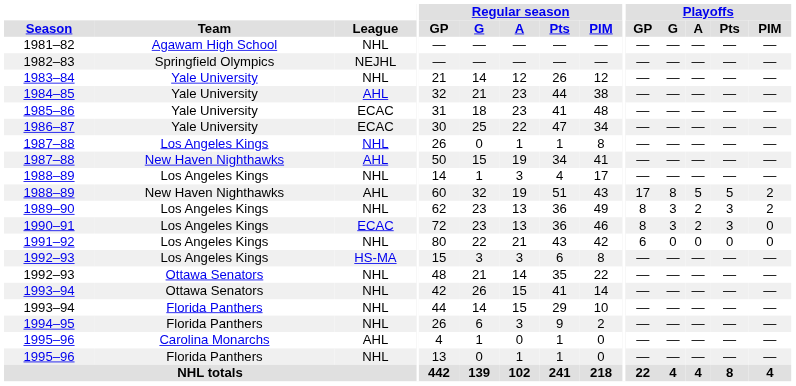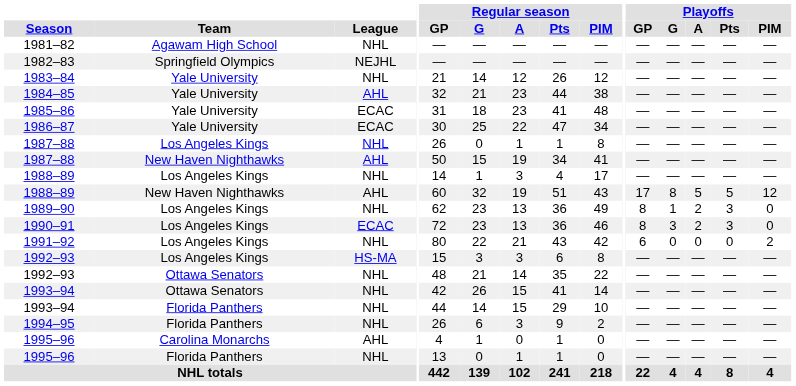 <table border="0" cellpadding="1" cellspacing="0" style="text-align:center; width:60em">
 <tr bgcolor="#e0e0e0">
 <th colspan="3" bgcolor="#ffffff"></th>
 <th rowspan="100" bgcolor="#ffffff"></th>
 <th colspan="5"><a href='#'>Regular season</a></th>
 <th rowspan="100" bgcolor="#ffffff"></th>
 <th colspan="5"><a href='#'>Playoffs</a></th>
 </tr>
 <tr bgcolor="#e0e0e0">
 <th><a href='#'>Season</a></th>
 <th>Team</th>
 <th>League</th>
 <th>GP</th>
 <th><a href='#'>G</a></th>
 <th><a href='#'>A</a></th>
 <th><a href='#'>Pts</a></th>
 <th><a href='#'>PIM</a></th>
 <th>GP</th>
 <th>G</th>
 <th>A</th>
 <th>Pts</th>
 <th>PIM</th>
 </tr>
 <tr>
 <td>1981–82</td>
 <td><a href='#'>Agawam High School</a></td>
 <td>NHL</td>
 <td>—</td>
 <td>—</td>
 <td>—</td>
 <td>—</td>
 <td>—</td>
 <td>—</td>
 <td>—</td>
 <td>—</td>
 <td>—</td>
 <td>—</td>
 </tr>
 <tr bgcolor="#f0f0f0">
 <td>1982–83</td>
 <td>Springfield Olympics</td>
 <td>NEJHL</td>
 <td>—</td>
 <td>—</td>
 <td>—</td>
 <td>—</td>
 <td>—</td>
 <td>—</td>
 <td>—</td>
 <td>—</td>
 <td>—</td>
 <td>—</td>
 </tr>
 <tr>
 <td><a href='#'>1983–84</a></td>
 <td><a href='#'>Yale University</a></td>
 <td>NHL</td>
 <td>21</td>
 <td>14</td>
 <td>12</td>
 <td>26</td>
 <td>12</td>
 <td>—</td>
 <td>—</td>
 <td>—</td>
 <td>—</td>
 <td>—</td>
 </tr>
 <tr bgcolor="#f0f0f0">
 <td><a href='#'>1984–85</a></td>
 <td>Yale University</td>
 <td><a href='#'>AHL</a></td>
 <td>32</td>
 <td>21</td>
 <td>23</td>
 <td>44</td>
 <td>38</td>
 <td>—</td>
 <td>—</td>
 <td>—</td>
 <td>—</td>
 <td>—</td>
 </tr>
 <tr>
 <td><a href='#'>1985–86</a></td>
 <td>Yale University</td>
 <td>ECAC</td>
 <td>31</td>
 <td>18</td>
 <td>23</td>
 <td>41</td>
 <td>48</td>
 <td>—</td>
 <td>—</td>
 <td>—</td>
 <td>—</td>
 <td>—</td>
 </tr>
 <tr bgcolor="#f0f0f0">
 <td><a href='#'>1986–87</a></td>
 <td>Yale University</td>
 <td>ECAC</td>
 <td>30</td>
 <td>25</td>
 <td>22</td>
 <td>47</td>
 <td>34</td>
 <td>—</td>
 <td>—</td>
 <td>—</td>
 <td>—</td>
 <td>—</td>
 </tr>
 <tr>
 <td><a href='#'>1987–88</a></td>
 <td><a href='#'>Los Angeles Kings</a></td>
 <td><a href='#'>NHL</a></td>
 <td>26</td>
 <td>0</td>
 <td>1</td>
 <td>1</td>
 <td>8</td>
 <td>—</td>
 <td>—</td>
 <td>—</td>
 <td>—</td>
 <td>—</td>
 </tr>
 <tr bgcolor="#f0f0f0">
 <td><a href='#'>1987–88</a></td>
 <td><a href='#'>New Haven Nighthawks</a></td>
 <td><a href='#'>AHL</a></td>
 <td>50</td>
 <td>15</td>
 <td>19</td>
 <td>34</td>
 <td>41</td>
 <td>—</td>
 <td>—</td>
 <td>—</td>
 <td>—</td>
 <td>—</td>
 </tr>
 <tr>
 <td><a href='#'>1988–89</a></td>
 <td>Los Angeles Kings</td>
 <td>NHL</td>
 <td>14</td>
 <td>1</td>
 <td>3</td>
 <td>4</td>
 <td>17</td>
 <td>—</td>
 <td>—</td>
 <td>—</td>
 <td>—</td>
 <td>—</td>
 </tr>
 <tr bgcolor="#f0f0f0">
 <td><a href='#'>1988–89</a></td>
 <td>New Haven Nighthawks</td>
 <td>AHL</td>
 <td>60</td>
 <td>32</td>
 <td>19</td>
 <td>51</td>
 <td>43</td>
 <td>17</td>
 <td>8</td>
 <td>5</td>
 <td>5</td>
-<td>2</td>
+<td>12</td>
 </tr>
 <tr>
 <td><a href='#'>1989–90</a></td>
 <td>Los Angeles Kings</td>
 <td>NHL</td>
 <td>62</td>
 <td>23</td>
 <td>13</td>
 <td>36</td>
 <td>49</td>
 <td>8</td>
-<td>3</td>
+<td>1</td>
 <td>2</td>
 <td>3</td>
-<td>2</td>
+<td>0</td>
 </tr>
 <tr bgcolor="#f0f0f0">
 <td><a href='#'>1990–91</a></td>
 <td>Los Angeles Kings</td>
 <td><a href='#'>ECAC</a></td>
 <td>72</td>
 <td>23</td>
 <td>13</td>
 <td>36</td>
 <td>46</td>
 <td>8</td>
 <td>3</td>
 <td>2</td>
 <td>3</td>
 <td>0</td>
 </tr>
 <tr>
 <td><a href='#'>1991–92</a></td>
 <td>Los Angeles Kings</td>
 <td>NHL</td>
 <td>80</td>
 <td>22</td>
 <td>21</td>
 <td>43</td>
 <td>42</td>
 <td>6</td>
 <td>0</td>
 <td>0</td>
 <td>0</td>
-<td>0</td>
+<td>2</td>
 </tr>
 <tr bgcolor="#f0f0f0">
 <td><a href='#'>1992–93</a></td>
 <td>Los Angeles Kings</td>
 <td><a href='#'>HS-MA</a></td>
 <td>15</td>
 <td>3</td>
 <td>3</td>
 <td>6</td>
 <td>8</td>
 <td>—</td>
 <td>—</td>
 <td>—</td>
 <td>—</td>
 <td>—</td>
 </tr>
 <tr>
 <td>1992–93</td>
 <td><a href='#'>Ottawa Senators</a></td>
 <td>NHL</td>
 <td>48</td>
 <td>21</td>
 <td>14</td>
 <td>35</td>
 <td>22</td>
 <td>—</td>
 <td>—</td>
 <td>—</td>
 <td>—</td>
 <td>—</td>
 </tr>
 <tr bgcolor="#f0f0f0">
 <td><a href='#'>1993–94</a></td>
 <td>Ottawa Senators</td>
 <td>NHL</td>
 <td>42</td>
 <td>26</td>
 <td>15</td>
 <td>41</td>
 <td>14</td>
 <td>—</td>
 <td>—</td>
 <td>—</td>
 <td>—</td>
 <td>—</td>
 </tr>
 <tr>
 <td>1993–94</td>
 <td><a href='#'>Florida Panthers</a></td>
 <td>NHL</td>
 <td>44</td>
 <td>14</td>
 <td>15</td>
 <td>29</td>
 <td>10</td>
 <td>—</td>
 <td>—</td>
 <td>—</td>
 <td>—</td>
 <td>—</td>
 </tr>
 <tr bgcolor="#f0f0f0">
 <td><a href='#'>1994–95</a></td>
 <td>Florida Panthers</td>
 <td>NHL</td>
 <td>26</td>
 <td>6</td>
 <td>3</td>
 <td>9</td>
 <td>2</td>
 <td>—</td>
 <td>—</td>
 <td>—</td>
 <td>—</td>
 <td>—</td>
 </tr>
 <tr>
 <td><a href='#'>1995–96</a></td>
 <td><a href='#'>Carolina Monarchs</a></td>
 <td>AHL</td>
 <td>4</td>
 <td>1</td>
 <td>0</td>
 <td>1</td>
 <td>0</td>
 <td>—</td>
 <td>—</td>
 <td>—</td>
 <td>—</td>
 <td>—</td>
 </tr>
 <tr bgcolor="#f0f0f0">
 <td><a href='#'>1995–96</a></td>
 <td>Florida Panthers</td>
 <td>NHL</td>
 <td>13</td>
 <td>0</td>
 <td>1</td>
 <td>1</td>
 <td>0</td>
 <td>—</td>
 <td>—</td>
 <td>—</td>
 <td>—</td>
 <td>—</td>
 </tr>
 <tr bgcolor="#e0e0e0">
 <th colspan="3">NHL totals</th>
 <th>442</th>
 <th>139</th>
 <th>102</th>
 <th>241</th>
 <th>218</th>
 <th>22</th>
 <th>4</th>
 <th>4</th>
 <th>8</th>
 <th>4</th>
 </tr>
 </table>
